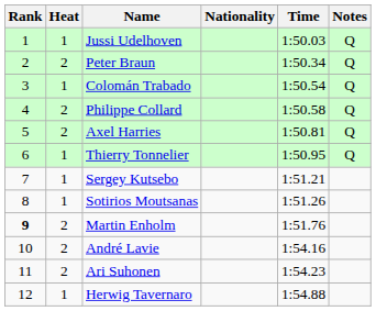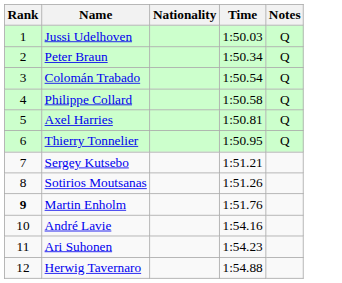 <table class="wikitable sortable" style="text-align:center">
 <tr>
 <th>Rank</th>
-<th>Heat</th>
 <th>Name</th>
 <th>Nationality</th>
 <th>Time</th>
 <th>Notes</th>
 </tr>
 <tr bgcolor=ccffcc>
-<td>1</td>
 <td>1</td>
 <td align="left"><a href='#'>Jussi Udelhoven</a></td>
 <td align=left></td>
 <td>1:50.03</td>
 <td>Q</td>
 </tr>
 <tr bgcolor=ccffcc>
 <td>2</td>
-<td>2</td>
 <td align="left"><a href='#'>Peter Braun</a></td>
 <td align=left></td>
 <td>1:50.34</td>
 <td>Q</td>
 </tr>
 <tr bgcolor=ccffcc>
 <td>3</td>
-<td>1</td>
 <td align="left"><a href='#'>Colomán Trabado</a></td>
 <td align=left></td>
 <td>1:50.54</td>
 <td>Q</td>
 </tr>
 <tr bgcolor=ccffcc>
 <td>4</td>
-<td>2</td>
 <td align="left"><a href='#'>Philippe Collard</a></td>
 <td align=left></td>
 <td>1:50.58</td>
 <td>Q</td>
 </tr>
 <tr bgcolor=ccffcc>
 <td>5</td>
-<td>2</td>
 <td align="left"><a href='#'>Axel Harries</a></td>
 <td align=left></td>
 <td>1:50.81</td>
 <td>Q</td>
 </tr>
 <tr bgcolor=ccffcc>
 <td>6</td>
-<td>1</td>
 <td align="left"><a href='#'>Thierry Tonnelier</a></td>
 <td align=left></td>
 <td>1:50.95</td>
 <td>Q</td>
 </tr>
 <tr>
 <td>7</td>
-<td>1</td>
 <td align="left"><a href='#'>Sergey Kutsebo</a></td>
 <td align=left></td>
 <td>1:51.21</td>
 <td></td>
 </tr>
 <tr>
 <td>8</td>
-<td>1</td>
 <td align="left"><a href='#'>Sotirios Moutsanas</a></td>
 <td align=left></td>
 <td>1:51.26</td>
 <td></td>
 </tr>
 <tr>
 <td><strong>9</strong></td>
-<td>2</td>
 <td align="left"><a href='#'>Martin Enholm</a></td>
 <td align=left></td>
 <td>1:51.76</td>
 <td></td>
 </tr>
 <tr>
 <td>10</td>
-<td>2</td>
 <td align="left"><a href='#'>André Lavie</a></td>
 <td align=left></td>
 <td>1:54.16</td>
 <td></td>
 </tr>
 <tr>
 <td>11</td>
-<td>2</td>
 <td align="left"><a href='#'>Ari Suhonen</a></td>
 <td align=left></td>
 <td>1:54.23</td>
 <td></td>
 </tr>
 <tr>
 <td>12</td>
-<td>1</td>
 <td align="left"><a href='#'>Herwig Tavernaro</a></td>
 <td align=left></td>
 <td>1:54.88</td>
 <td></td>
 </tr>
 </table>
